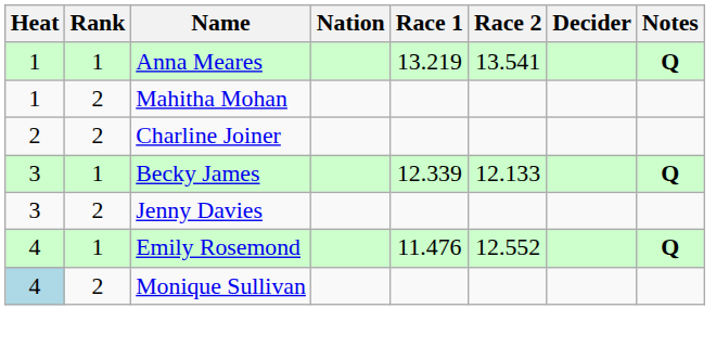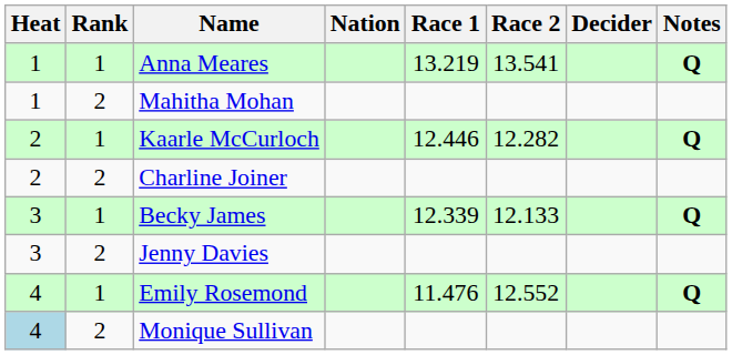 <table class="wikitable sortable" style="text-align:center">
 <tr>
 <th>Heat</th>
 <th>Rank</th>
 <th>Name</th>
 <th>Nation</th>
 <th>Race 1</th>
 <th>Race 2</th>
 <th>Decider</th>
 <th>Notes</th>
 </tr>
 <tr style="background: #ccffcc;">
 <td>1</td>
 <td>1</td>
 <td align=left><a href='#'>Anna Meares</a></td>
 <td align=left></td>
 <td>13.219</td>
 <td>13.541</td>
 <td></td>
 <td><strong>Q</strong></td>
 </tr>
 <tr>
 <td>1</td>
 <td>2</td>
 <td align=left><a href='#'>Mahitha Mohan</a></td>
 <td align=left></td>
 <td></td>
 <td></td>
 <td></td>
 <td></td>
+</tr>
+<tr style="background: #ccffcc;">
+<td>2</td>
+<td>1</td>
+<td align=left><a href='#'>Kaarle McCurloch</a></td>
+<td align=left></td>
+<td>12.446</td>
+<td>12.282</td>
+<td></td>
+<td><strong>Q</strong></td>
 </tr>
 <tr>
 <td>2</td>
 <td>2</td>
 <td align=left><a href='#'>Charline Joiner</a></td>
 <td align=left></td>
 <td></td>
 <td></td>
 <td></td>
 <td></td>
 </tr>
 <tr style="background: #ccffcc;">
 <td>3</td>
 <td>1</td>
 <td align=left><a href='#'>Becky James</a></td>
 <td align=left></td>
 <td>12.339</td>
 <td>12.133</td>
 <td></td>
 <td><strong>Q</strong></td>
 </tr>
 <tr>
 <td>3</td>
 <td>2</td>
 <td align=left><a href='#'>Jenny Davies</a></td>
 <td align=left></td>
 <td></td>
 <td></td>
 <td></td>
 <td></td>
 </tr>
 <tr style="background: #ccffcc;">
 <td>4</td>
 <td>1</td>
 <td align=left><a href='#'>Emily Rosemond</a></td>
 <td align=left></td>
 <td>11.476</td>
 <td>12.552</td>
 <td></td>
 <td><strong>Q</strong></td>
 </tr>
 <tr>
 <td style="background: lightblue;">4</td>
 <td>2</td>
 <td align=left><a href='#'>Monique Sullivan</a></td>
 <td align=left></td>
 <td></td>
 <td></td>
 <td></td>
 <td></td>
 </tr>
 </table>
